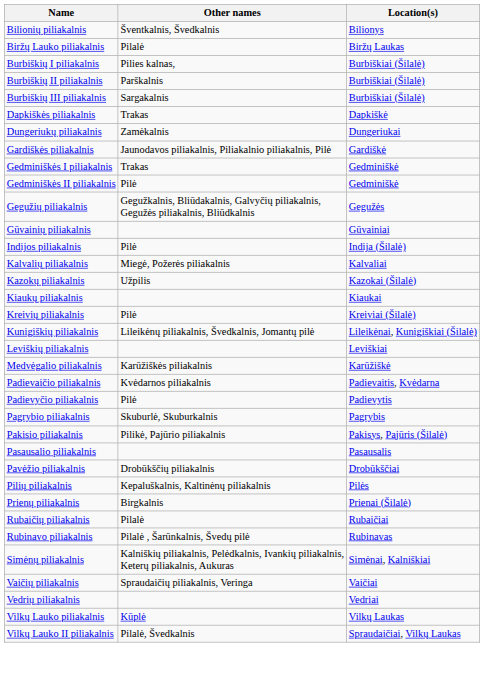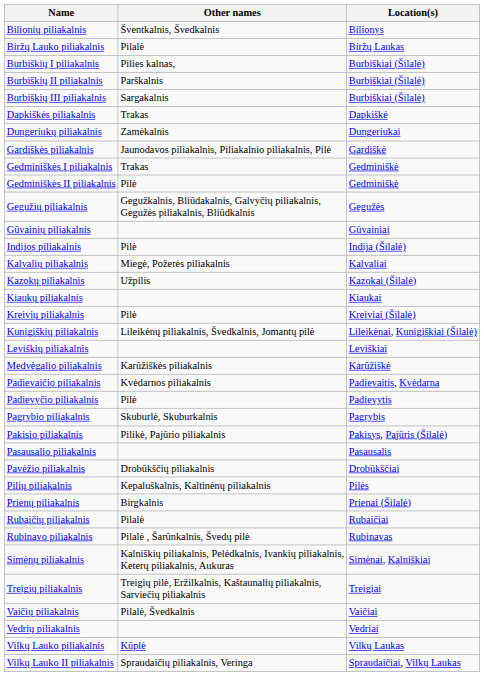 <table class="wikitable" style="font-size: 95%;">
 <tr>
 <th>Name</th>
 <th>Other names</th>
 <th>Location(s)</th>
 </tr>
 <tr>
 <td><a href='#'>Bilionių piliakalnis</a></td>
 <td>Šventkalnis, Švedkalnis</td>
 <td><a href='#'>Bilionys</a></td>
 </tr>
 <tr>
 <td><a href='#'>Biržų Lauko piliakalnis</a></td>
 <td>Pilalė</td>
 <td><a href='#'>Biržų Laukas</a></td>
 </tr>
 <tr>
 <td><a href='#'>Burbiškių I piliakalnis</a></td>
 <td>Pilies kalnas,</td>
 <td><a href='#'>Burbiškiai (Šilalė)</a></td>
 </tr>
 <tr>
 <td><a href='#'>Burbiškių II piliakalnis</a></td>
 <td>Parškalnis</td>
 <td><a href='#'>Burbiškiai (Šilalė)</a></td>
 </tr>
 <tr>
 <td><a href='#'>Burbiškių III piliakalnis</a></td>
 <td>Sargakalnis</td>
 <td><a href='#'>Burbiškiai (Šilalė)</a></td>
 </tr>
 <tr>
 <td><a href='#'>Dapkiškės piliakalnis</a></td>
 <td>Trakas</td>
 <td><a href='#'>Dapkiškė</a></td>
 </tr>
 <tr>
 <td><a href='#'>Dungeriukų piliakalnis</a></td>
 <td>Zamėkalnis</td>
 <td><a href='#'>Dungeriukai</a></td>
 </tr>
 <tr>
 <td><a href='#'>Gardiškės piliakalnis</a></td>
 <td>Jaunodavos piliakalnis, Piliakalnio piliakalnis, Pilė</td>
 <td><a href='#'>Gardiškė</a></td>
 </tr>
 <tr>
 <td><a href='#'>Gedminiškės I piliakalnis</a></td>
 <td>Trakas</td>
 <td><a href='#'>Gedminiškė</a></td>
 </tr>
 <tr>
 <td><a href='#'>Gedminiškės II piliakalnis</a></td>
 <td>Pilė</td>
 <td><a href='#'>Gedminiškė</a></td>
 </tr>
 <tr>
 <td><a href='#'>Gegužių piliakalnis</a></td>
 <td>Gegužkalnis, Bliūdakalnis, Galvyčių piliakalnis, <br>Gegužės piliakalnis, Bliūdkalnis</td>
 <td><a href='#'>Gegužės</a></td>
 </tr>
 <tr>
 <td><a href='#'>Gūvainių piliakalnis</a></td>
 <td></td>
 <td><a href='#'>Gūvainiai</a></td>
 </tr>
 <tr>
 <td><a href='#'>Indijos piliakalnis</a></td>
 <td>Pilė</td>
 <td><a href='#'>Indija (Šilalė)</a></td>
 </tr>
 <tr>
 <td><a href='#'>Kalvalių piliakalnis</a></td>
 <td>Miegė, Požerės piliakalnis</td>
 <td><a href='#'>Kalvaliai</a></td>
 </tr>
 <tr>
 <td><a href='#'>Kazokų piliakalnis</a></td>
 <td>Užpilis</td>
 <td><a href='#'>Kazokai (Šilalė)</a></td>
 </tr>
 <tr>
 <td><a href='#'>Kiaukų piliakalnis</a></td>
 <td></td>
 <td><a href='#'>Kiaukai</a></td>
 </tr>
 <tr>
 <td><a href='#'>Kreivių piliakalnis</a></td>
 <td>Pilė</td>
 <td><a href='#'>Kreiviai (Šilalė)</a></td>
 </tr>
 <tr>
 <td><a href='#'>Kunigiškių piliakalnis</a></td>
 <td>Lileikėnų piliakalnis, Švedkalnis, Jomantų pilė</td>
 <td><a href='#'>Lileikėnai</a>, <a href='#'>Kunigiškiai (Šilalė)</a></td>
 </tr>
 <tr>
 <td><a href='#'>Leviškių piliakalnis</a></td>
 <td></td>
 <td><a href='#'>Leviškiai</a></td>
 </tr>
 <tr>
 <td><a href='#'>Medvėgalio piliakalnis</a></td>
 <td>Karūžiškės piliakalnis</td>
 <td><a href='#'>Karūžiškė</a></td>
 </tr>
 <tr>
 <td><a href='#'>Padievaičio piliakalnis</a></td>
 <td>Kvėdarnos piliakalnis</td>
 <td><a href='#'>Padievaitis</a>, <a href='#'>Kvėdarna</a></td>
 </tr>
 <tr>
 <td><a href='#'>Padievyčio piliakalnis</a></td>
 <td>Pilė</td>
 <td><a href='#'>Padievytis</a></td>
 </tr>
 <tr>
 <td><a href='#'>Pagrybio piliakalnis</a></td>
 <td>Skuburlė, Skuburkalnis</td>
 <td><a href='#'>Pagrybis</a></td>
 </tr>
 <tr>
 <td><a href='#'>Pakisio piliakalnis</a></td>
 <td>Pilikė, Pajūrio piliakalnis</td>
 <td><a href='#'>Pakisys</a>, <a href='#'>Pajūris (Šilalė)</a></td>
 </tr>
 <tr>
 <td><a href='#'>Pasausalio piliakalnis</a></td>
 <td></td>
 <td><a href='#'>Pasausalis</a></td>
 </tr>
 <tr>
 <td><a href='#'>Pavėžio piliakalnis</a></td>
 <td>Drobūkščių piliakalnis</td>
 <td><a href='#'>Drobūkščiai</a></td>
 </tr>
 <tr>
 <td><a href='#'>Pilių piliakalnis</a></td>
 <td>Kepaluškalnis, Kaltinėnų piliakalnis</td>
 <td><a href='#'>Pilės</a></td>
 </tr>
 <tr>
 <td><a href='#'>Prienų piliakalnis</a></td>
 <td>Birgkalnis</td>
 <td><a href='#'>Prienai (Šilalė)</a></td>
 </tr>
 <tr>
 <td><a href='#'>Rubaičių piliakalnis</a></td>
 <td>Pilalė</td>
 <td><a href='#'>Rubaičiai</a></td>
 </tr>
 <tr>
 <td><a href='#'>Rubinavo piliakalnis</a></td>
 <td>Pilalė , Šarūnkalnis, Švedų pilė</td>
 <td><a href='#'>Rubinavas</a></td>
 </tr>
 <tr>
 <td><a href='#'>Simėnų piliakalnis</a></td>
 <td>Kalniškių piliakalnis, Pelėdkalnis, Ivankių piliakalnis,<br> Keterų piliakalnis, Aukuras</td>
 <td><a href='#'>Simėnai</a>, <a href='#'>Kalniškiai</a></td>
 </tr>
 <tr>
+<td><a href='#'>Treigių piliakalnis</a></td>
+<td>Treigių pilė, Eržilkalnis, Kaštaunalių piliakalnis,<br> Sarviečių piliakalnis</td>
+<td><a href='#'>Treigiai</a></td>
+</tr>
+<tr>
 <td><a href='#'>Vaičių piliakalnis</a></td>
-<td>Spraudaičių piliakalnis, Veringa</td>
+<td>Pilalė, Švedkalnis</td>
 <td><a href='#'>Vaičiai</a></td>
 </tr>
 <tr>
 <td><a href='#'>Vedrių piliakalnis</a></td>
 <td></td>
 <td><a href='#'>Vedriai</a></td>
 </tr>
 <tr>
 <td><a href='#'>Vilkų Lauko piliakalnis</a></td>
 <td><a href='#'>Kūplė</a></td>
 <td><a href='#'>Vilkų Laukas</a></td>
 </tr>
 <tr>
 <td><a href='#'>Vilkų Lauko II piliakalnis</a></td>
-<td>Pilalė, Švedkalnis</td>
+<td>Spraudaičių piliakalnis, Veringa</td>
 <td><a href='#'>Spraudaičiai</a>, <a href='#'>Vilkų Laukas</a></td>
 </tr>
 </table>
